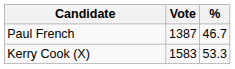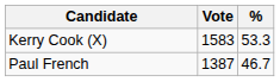 <table class="wikitable">
 <tr>
 <th bgcolor="#DDDDFF" width="200px">Candidate</th>
 <th bgcolor="#DDDDFF">Vote</th>
 <th bgcolor="#DDDDFF">%</th>
 </tr>
 <tr>
+<td>Kerry Cook (X)</td>
+<td>1583</td>
+<td>53.3</td>
+</tr>
+<tr>
 <td>Paul French</td>
 <td>1387</td>
 <td>46.7</td>
 </tr>
-<tr>
-<td>Kerry Cook (X)</td>
-<td>1583</td>
-<td>53.3</td>
-</tr>
 </table>
